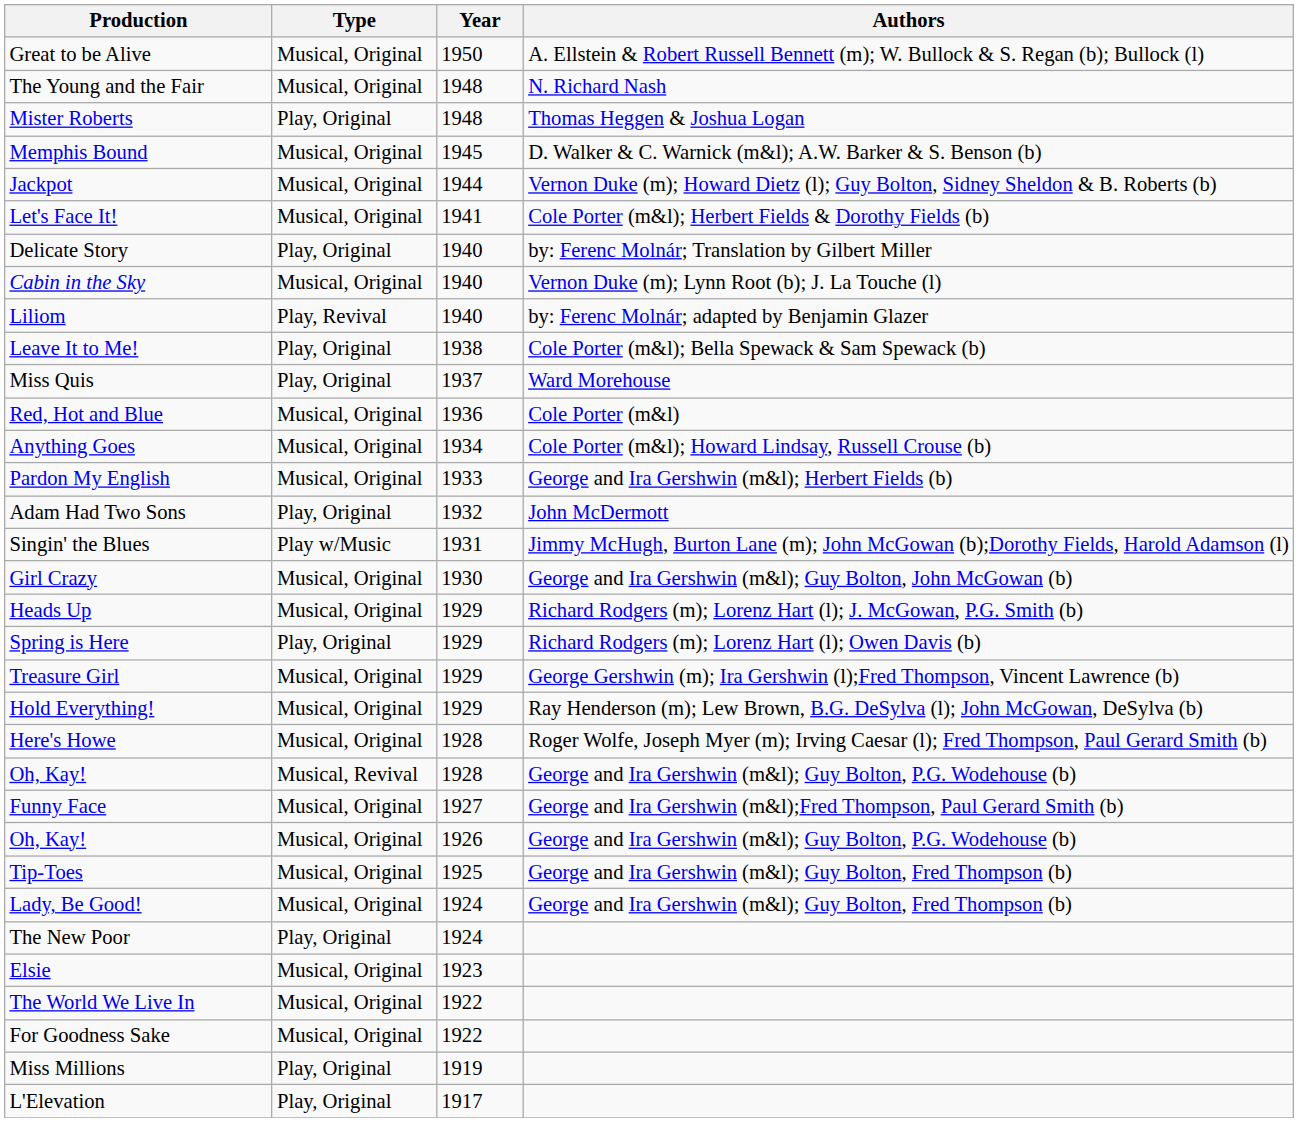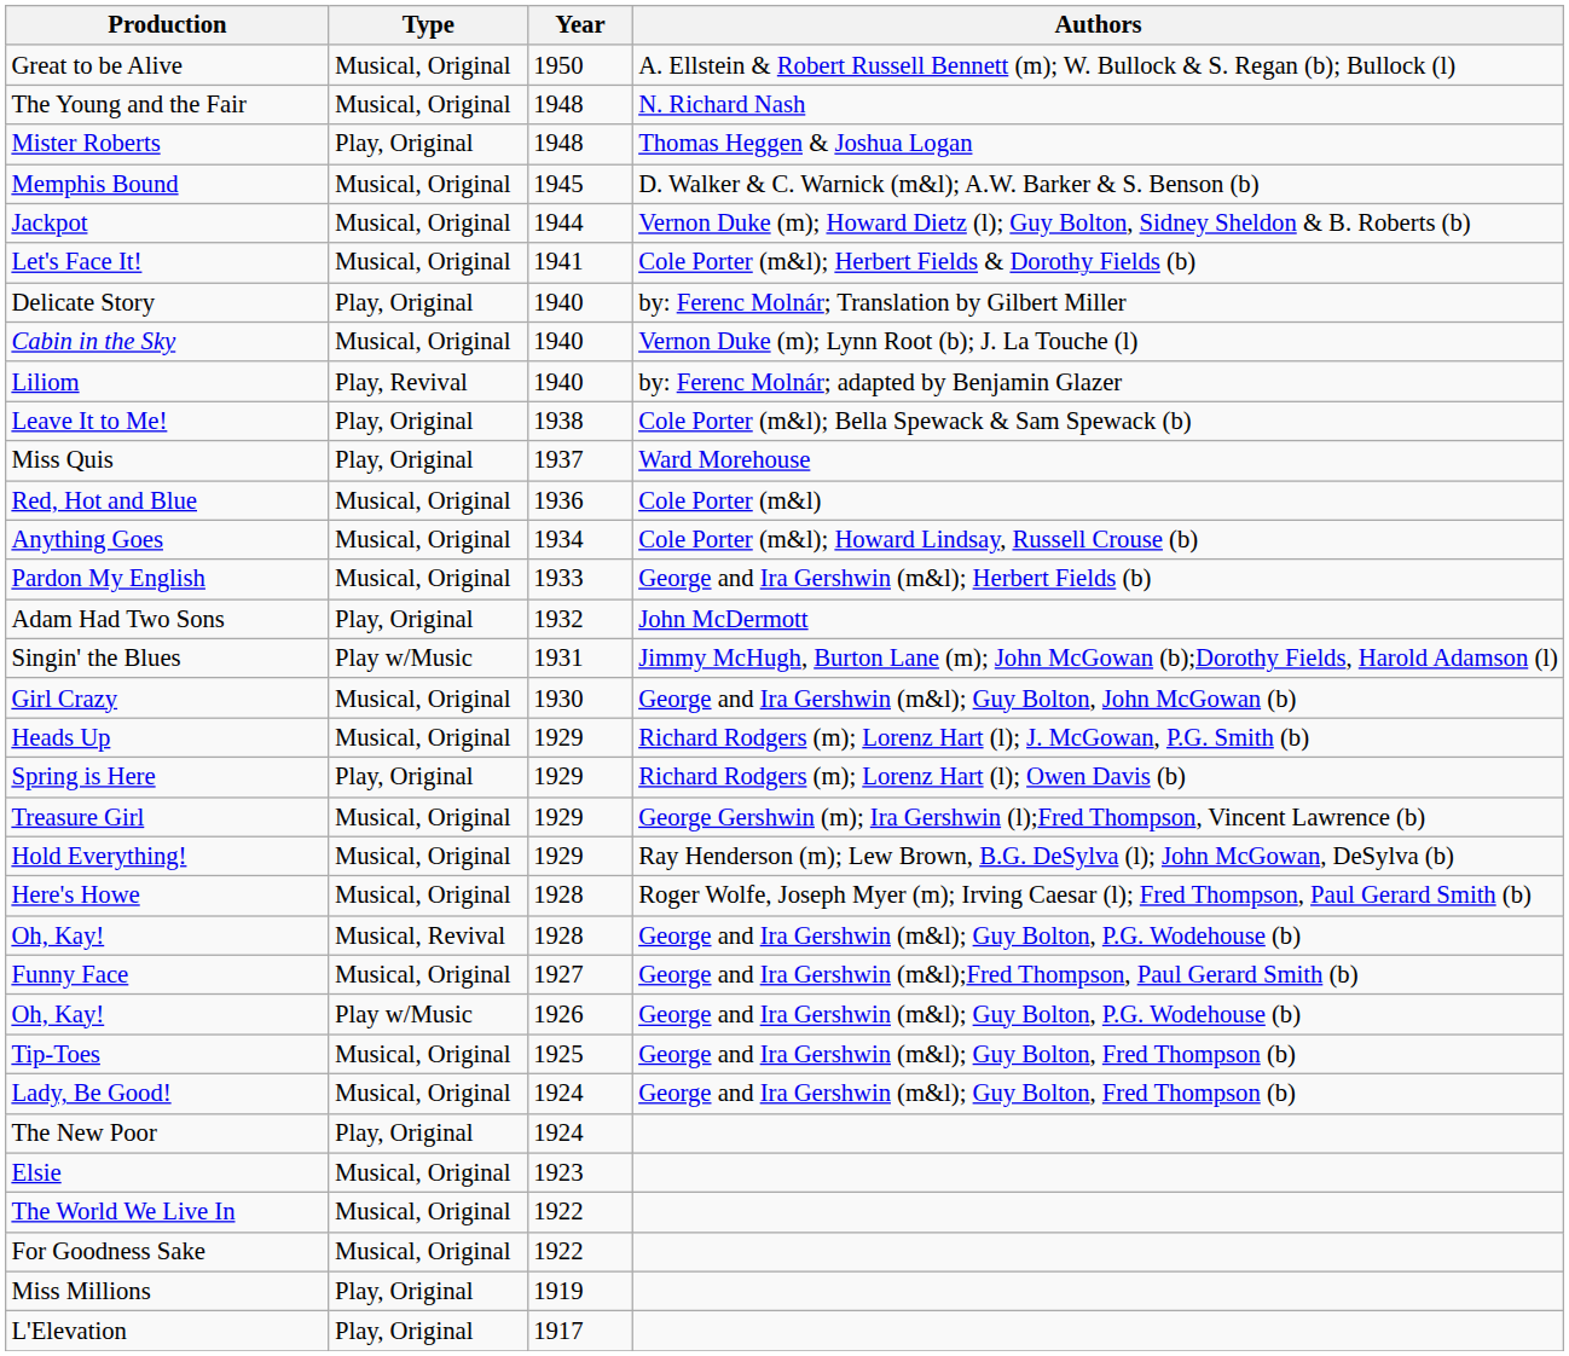 <table class="wikitable sortable" border="1">
 <tr>
 <th col width = 200px><strong>Production</strong></th>
 <th col width = 120px><strong>Type</strong></th>
 <th col width = 60px><strong>Year</strong></th>
 <th><strong>Authors</strong></th>
 </tr>
 <tr>
 <td>Great to be Alive</td>
 <td>Musical, Original</td>
 <td>1950</td>
 <td>A. Ellstein & <a href='#'>Robert Russell Bennett</a> (m); W. Bullock & S. Regan (b); Bullock (l)</td>
 </tr>
 <tr>
 <td>The Young and the Fair</td>
 <td>Musical, Original</td>
 <td>1948</td>
 <td><a href='#'>N. Richard Nash</a></td>
 </tr>
 <tr>
 <td><a href='#'>Mister Roberts</a></td>
 <td>Play, Original</td>
 <td>1948</td>
 <td><a href='#'>Thomas Heggen</a> & <a href='#'>Joshua Logan</a></td>
 </tr>
 <tr>
 <td><a href='#'>Memphis Bound</a></td>
 <td>Musical, Original</td>
 <td>1945</td>
 <td>D. Walker & C. Warnick (m&l); A.W. Barker & S. Benson (b)</td>
 </tr>
 <tr>
 <td><a href='#'>Jackpot</a></td>
 <td>Musical, Original</td>
 <td>1944</td>
 <td><a href='#'>Vernon Duke</a> (m); <a href='#'>Howard Dietz</a> (l); <a href='#'>Guy Bolton</a>, <a href='#'>Sidney Sheldon</a> & B. Roberts (b)</td>
 </tr>
 <tr>
 <td><a href='#'>Let's Face It!</a></td>
 <td>Musical, Original</td>
 <td>1941</td>
 <td><a href='#'>Cole Porter</a> (m&l); <a href='#'>Herbert Fields</a> & <a href='#'>Dorothy Fields</a> (b)</td>
 </tr>
 <tr>
 <td>Delicate Story</td>
 <td>Play, Original</td>
 <td>1940</td>
 <td>by: <a href='#'>Ferenc Molnár</a>; Translation by Gilbert Miller</td>
 </tr>
 <tr>
 <td><em><a href='#'>Cabin in the Sky</a></em></td>
 <td>Musical, Original</td>
 <td>1940</td>
 <td><a href='#'>Vernon Duke</a> (m); Lynn Root (b); J. La Touche (l)</td>
 </tr>
 <tr>
 <td><a href='#'>Liliom</a></td>
 <td>Play, Revival</td>
 <td>1940</td>
 <td>by: <a href='#'>Ferenc Molnár</a>; adapted by Benjamin Glazer</td>
 </tr>
 <tr>
 <td><a href='#'>Leave It to Me!</a></td>
 <td>Play, Original</td>
 <td>1938</td>
 <td><a href='#'>Cole Porter</a> (m&l); Bella Spewack & Sam Spewack (b)</td>
 </tr>
 <tr>
 <td>Miss Quis</td>
 <td>Play, Original</td>
 <td>1937</td>
 <td><a href='#'>Ward Morehouse</a></td>
 </tr>
 <tr>
 <td><a href='#'>Red, Hot and Blue</a></td>
 <td>Musical, Original</td>
 <td>1936</td>
 <td><a href='#'>Cole Porter</a> (m&l)</td>
 </tr>
 <tr>
 <td><a href='#'>Anything Goes</a></td>
 <td>Musical, Original</td>
 <td>1934</td>
 <td><a href='#'>Cole Porter</a> (m&l); <a href='#'>Howard Lindsay</a>, <a href='#'>Russell Crouse</a> (b)</td>
 </tr>
 <tr>
 <td><a href='#'>Pardon My English</a></td>
 <td>Musical, Original</td>
 <td>1933</td>
 <td><a href='#'>George</a> and <a href='#'>Ira Gershwin</a> (m&l); <a href='#'>Herbert Fields</a> (b)</td>
 </tr>
 <tr>
 <td>Adam Had Two Sons</td>
 <td>Play, Original</td>
 <td>1932</td>
 <td><a href='#'>John McDermott</a></td>
 </tr>
 <tr>
 <td>Singin' the Blues</td>
 <td>Play w/Music</td>
 <td>1931</td>
 <td><a href='#'>Jimmy McHugh</a>, <a href='#'>Burton Lane</a> (m); <a href='#'>John McGowan</a> (b);<a href='#'>Dorothy Fields</a>, <a href='#'>Harold Adamson</a> (l)</td>
 </tr>
 <tr>
 <td><a href='#'>Girl Crazy</a></td>
 <td>Musical, Original</td>
 <td>1930</td>
 <td><a href='#'>George</a> and <a href='#'>Ira Gershwin</a> (m&l); <a href='#'>Guy Bolton</a>, <a href='#'>John McGowan</a> (b)</td>
 </tr>
 <tr>
 <td><a href='#'>Heads Up</a></td>
 <td>Musical, Original</td>
 <td>1929</td>
 <td><a href='#'>Richard Rodgers</a> (m); <a href='#'>Lorenz Hart</a> (l); <a href='#'>J. McGowan</a>, <a href='#'>P.G. Smith</a> (b)</td>
 </tr>
 <tr>
 <td><a href='#'>Spring is Here</a></td>
 <td>Play, Original</td>
 <td>1929</td>
 <td><a href='#'>Richard Rodgers</a> (m); <a href='#'>Lorenz Hart</a> (l); <a href='#'>Owen Davis</a> (b)</td>
 </tr>
 <tr>
 <td><a href='#'>Treasure Girl</a></td>
 <td>Musical, Original</td>
 <td>1929</td>
 <td><a href='#'>George Gershwin</a> (m); <a href='#'>Ira Gershwin</a> (l);<a href='#'>Fred Thompson</a>, Vincent Lawrence (b)</td>
 </tr>
 <tr>
 <td><a href='#'>Hold Everything!</a></td>
 <td>Musical, Original</td>
 <td>1929</td>
 <td>Ray Henderson (m); Lew Brown, <a href='#'>B.G. DeSylva</a> (l); <a href='#'>John McGowan</a>, DeSylva (b)</td>
 </tr>
 <tr>
 <td><a href='#'>Here's Howe</a></td>
 <td>Musical, Original</td>
 <td>1928</td>
 <td>Roger Wolfe, Joseph Myer (m); Irving Caesar (l); <a href='#'>Fred Thompson</a>, <a href='#'>Paul Gerard Smith</a> (b)</td>
 </tr>
 <tr>
 <td><a href='#'>Oh, Kay!</a></td>
 <td>Musical, Revival</td>
 <td>1928</td>
 <td><a href='#'>George</a> and <a href='#'>Ira Gershwin</a> (m&l); <a href='#'>Guy Bolton</a>, <a href='#'>P.G. Wodehouse</a> (b)</td>
 </tr>
 <tr>
 <td><a href='#'>Funny Face</a></td>
 <td>Musical, Original</td>
 <td>1927</td>
 <td><a href='#'>George</a> and <a href='#'>Ira Gershwin</a> (m&l);<a href='#'>Fred Thompson</a>, <a href='#'>Paul Gerard Smith</a> (b)</td>
 </tr>
 <tr>
 <td><a href='#'>Oh, Kay!</a></td>
-<td>Musical, Original</td>
+<td>Play w/Music</td>
 <td>1926</td>
 <td><a href='#'>George</a> and <a href='#'>Ira Gershwin</a> (m&l); <a href='#'>Guy Bolton</a>, <a href='#'>P.G. Wodehouse</a> (b)</td>
 </tr>
 <tr>
 <td><a href='#'>Tip-Toes</a></td>
 <td>Musical, Original</td>
 <td>1925</td>
 <td><a href='#'>George</a> and <a href='#'>Ira Gershwin</a> (m&l); <a href='#'>Guy Bolton</a>, <a href='#'>Fred Thompson</a> (b)</td>
 </tr>
 <tr>
 <td><a href='#'>Lady, Be Good!</a></td>
 <td>Musical, Original</td>
 <td>1924</td>
 <td><a href='#'>George</a> and <a href='#'>Ira Gershwin</a> (m&l); <a href='#'>Guy Bolton</a>, <a href='#'>Fred Thompson</a> (b)</td>
 </tr>
 <tr>
 <td>The New Poor</td>
 <td>Play, Original</td>
 <td>1924</td>
 <td></td>
 </tr>
 <tr>
 <td><a href='#'>Elsie</a></td>
 <td>Musical, Original</td>
 <td>1923</td>
 <td></td>
 </tr>
 <tr>
 <td><a href='#'>The World We Live In</a></td>
 <td>Musical, Original</td>
 <td>1922</td>
 <td></td>
 </tr>
 <tr>
 <td>For Goodness Sake</td>
 <td>Musical, Original</td>
 <td>1922</td>
 <td></td>
 </tr>
 <tr>
 <td>Miss Millions</td>
 <td>Play, Original</td>
 <td>1919</td>
 <td></td>
 </tr>
 <tr>
 <td>L'Elevation</td>
 <td>Play, Original</td>
 <td>1917</td>
 <td></td>
 </tr>
 </table>
